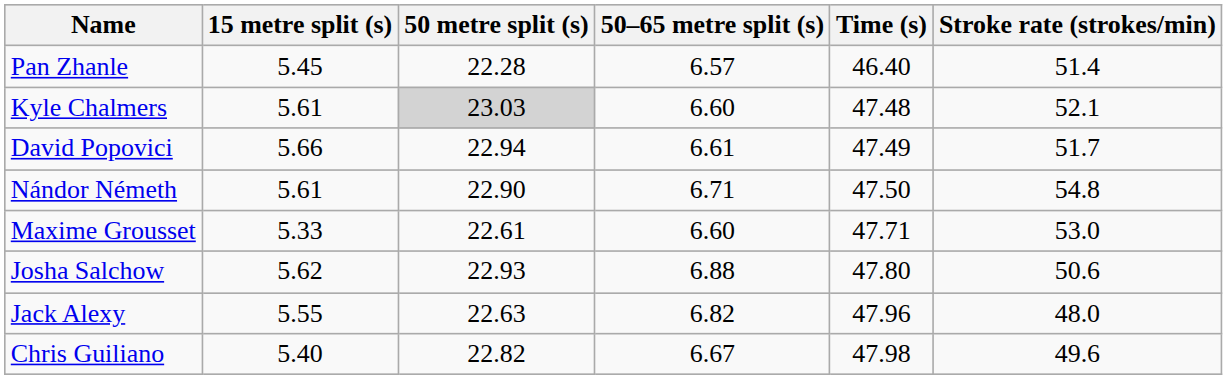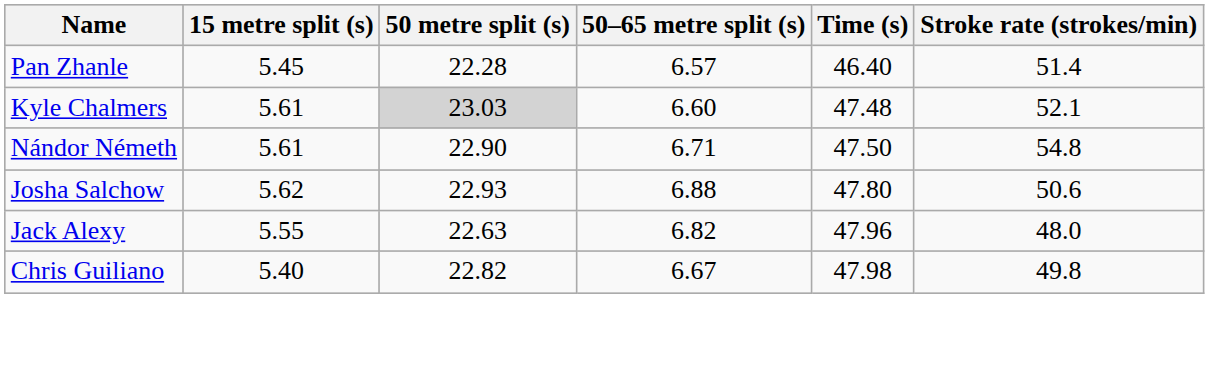 <table class="wikitable sortable mw-collapsible" style="text-align:center">
 <tr>
 <th scope="col">Name</th>
 <th scope="col">15 metre split (s)</th>
 <th scope="col">50 metre split (s)</th>
 <th scope="col">50–65 metre split (s)</th>
 <th scope="col">Time (s)</th>
 <th scope="col">Stroke rate (strokes/min)</th>
 </tr>
 <tr>
 <td align="left"><a href='#'>Pan Zhanle</a></td>
 <td>5.45</td>
 <td>22.28</td>
 <td>6.57</td>
 <td>46.40</td>
 <td>51.4</td>
 </tr>
 <tr>
 <td align="left"><a href='#'>Kyle Chalmers</a></td>
 <td>5.61</td>
 <td style="background: lightgrey;">23.03</td>
 <td>6.60</td>
 <td>47.48</td>
 <td>52.1</td>
 </tr>
 <tr>
-<td align="left"><a href='#'>David Popovici</a></td>
-<td>5.66</td>
-<td>22.94</td>
-<td>6.61</td>
-<td>47.49</td>
-<td>51.7</td>
-</tr>
-<tr>
 <td align="left"><a href='#'>Nándor Németh</a></td>
 <td>5.61</td>
 <td>22.90</td>
 <td>6.71</td>
 <td>47.50</td>
 <td>54.8</td>
-</tr>
-<tr>
-<td align="left"><a href='#'>Maxime Grousset</a></td>
-<td>5.33</td>
-<td>22.61</td>
-<td>6.60</td>
-<td>47.71</td>
-<td>53.0</td>
 </tr>
 <tr>
 <td align="left"><a href='#'>Josha Salchow</a></td>
 <td>5.62</td>
 <td>22.93</td>
 <td>6.88</td>
 <td>47.80</td>
 <td>50.6</td>
 </tr>
 <tr>
 <td align="left"><a href='#'>Jack Alexy</a></td>
 <td>5.55</td>
 <td>22.63</td>
 <td>6.82</td>
 <td>47.96</td>
 <td>48.0</td>
 </tr>
 <tr>
 <td align="left"><a href='#'>Chris Guiliano</a></td>
 <td>5.40</td>
 <td>22.82</td>
 <td>6.67</td>
 <td>47.98</td>
-<td>49.6</td>
+<td>49.8</td>
 </tr>
 </table>
